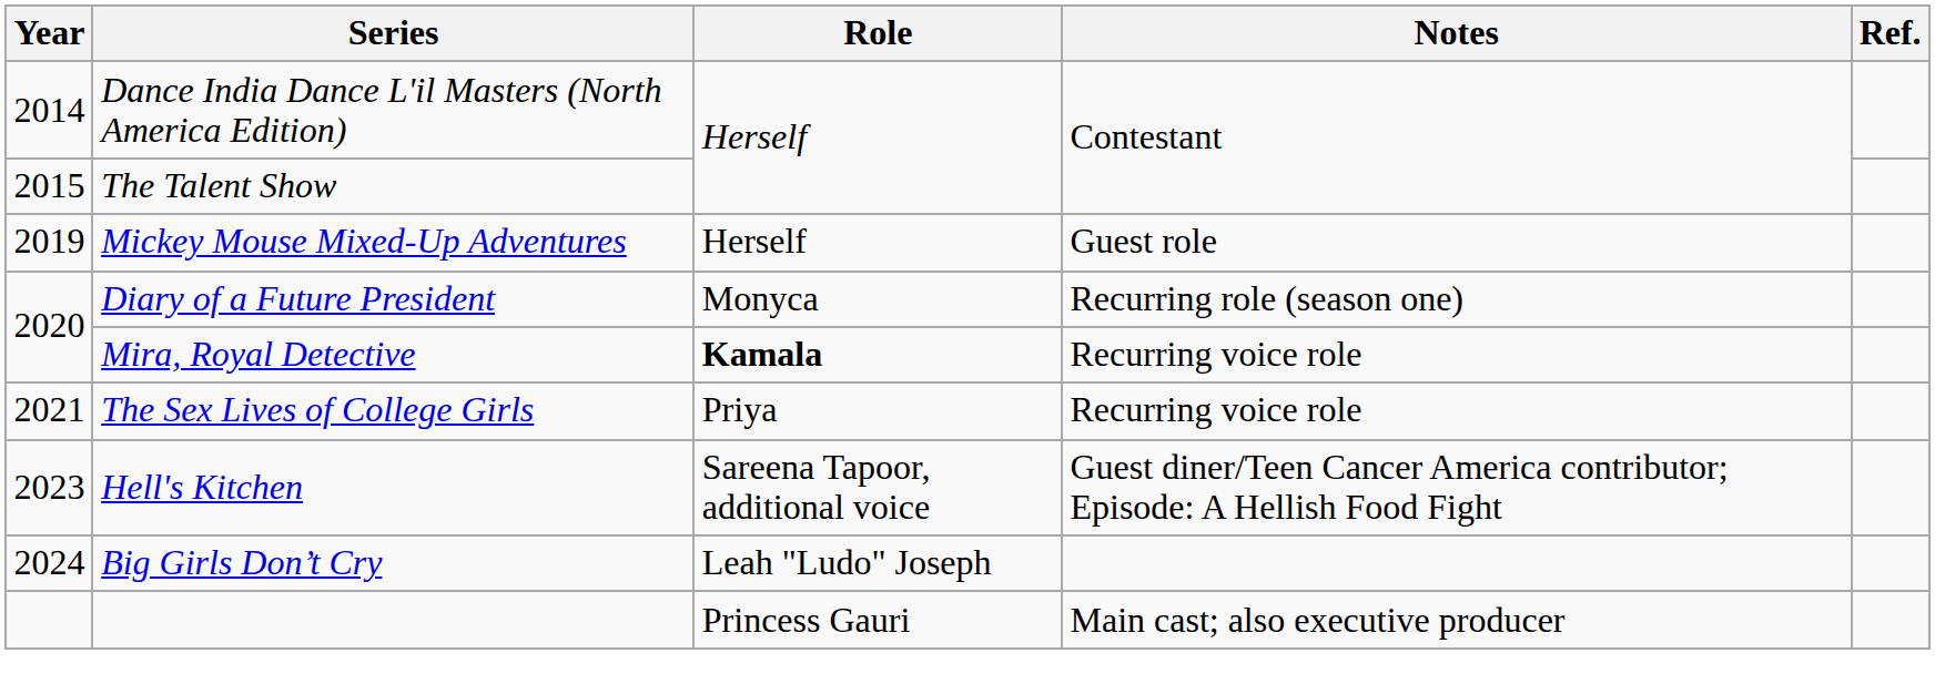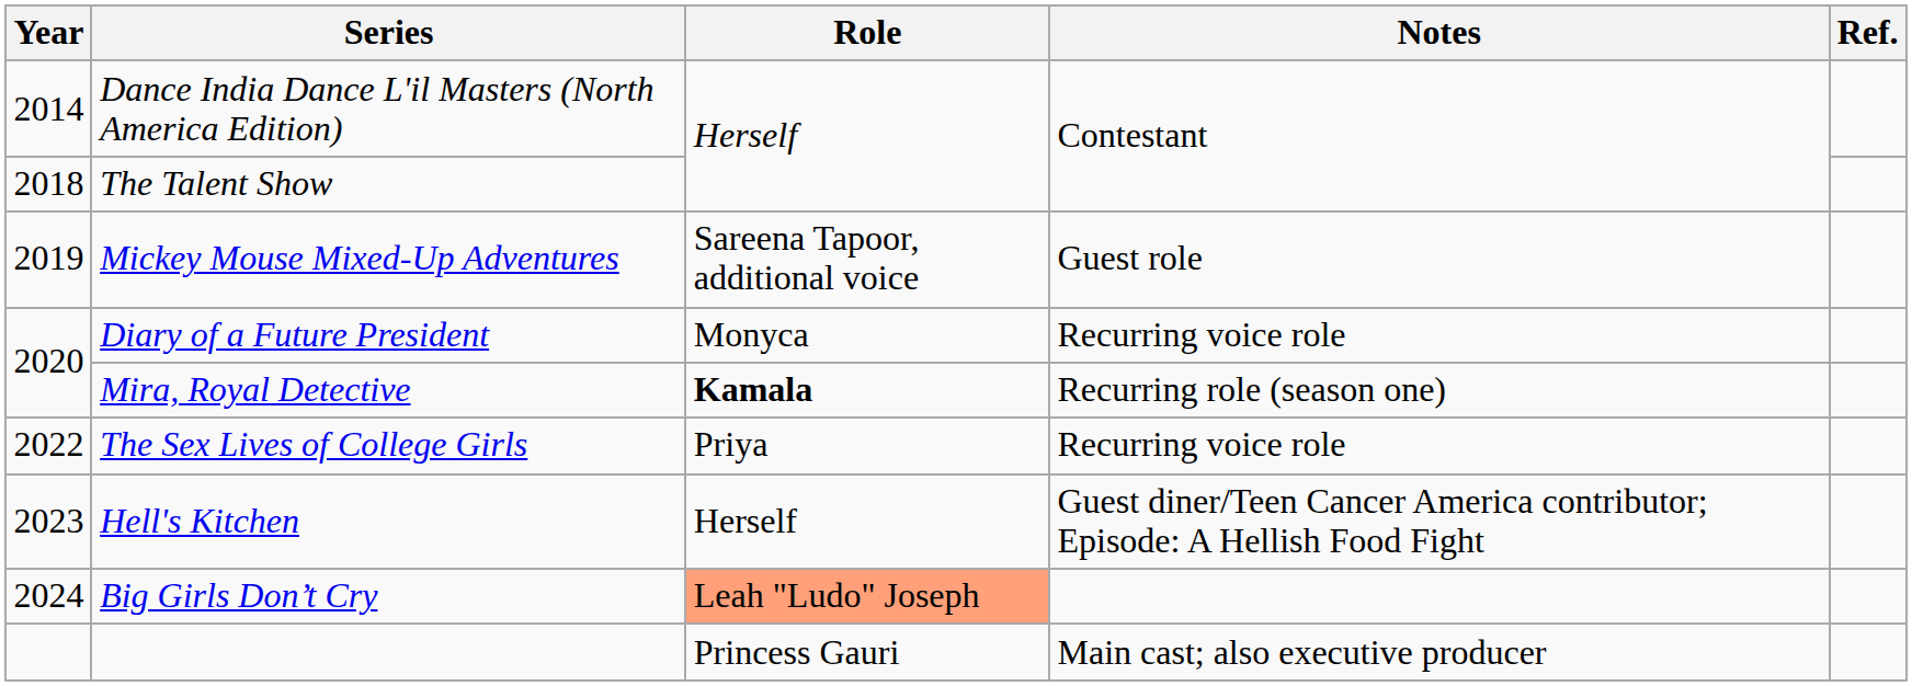 <table class="wikitable">
 <tr>
 <th>Year</th>
 <th>Series</th>
 <th>Role</th>
 <th>Notes</th>
 <th>Ref.</th>
 </tr>
 <tr>
 <td>2014</td>
 <td><em>Dance India Dance L'il Masters (North America Edition)</em></td>
 <td rowspan="2"><em>Herself</em></td>
 <td rowspan="2">Contestant</td>
 </tr>
 <tr>
-<td>2015</td>
+<td>2018</td>
 <td><em>The Talent Show</em></td>
 <td></td>
 </tr>
 <tr>
 <td>2019</td>
 <td><em><a href='#'>Mickey Mouse Mixed-Up Adventures</a></em></td>
-<td>Herself</td>
+<td>Sareena Tapoor, additional voice</td>
 <td>Guest role</td>
 <td></td>
 </tr>
 <tr>
 <td rowspan="2">2020</td>
 <td><em><a href='#'>Diary of a Future President</a></em></td>
 <td>Monyca</td>
-<td>Recurring role (season one)</td>
+<td>Recurring voice role</td>
 <td></td>
 </tr>
 <tr>
 <td><em><a href='#'>Mira, Royal Detective</a></em></td>
 <td><strong>Kamala</strong></td>
-<td>Recurring voice role</td>
+<td>Recurring role (season one)</td>
 <td></td>
 </tr>
 <tr>
-<td>2021</td>
+<td>2022</td>
 <td><em><a href='#'>The Sex Lives of College Girls</a></em></td>
 <td>Priya</td>
 <td>Recurring voice role</td>
 <td></td>
 </tr>
 <tr>
 <td>2023</td>
 <td><em><a href='#'>Hell's Kitchen</a></em></td>
-<td>Sareena Tapoor, additional voice</td>
+<td>Herself</td>
 <td>Guest diner/Teen Cancer America contributor; Episode: A Hellish Food Fight</td>
 <td></td>
 </tr>
 <tr>
 <td>2024</td>
 <td><em><a href='#'>Big Girls Don’t Cry</a></em></td>
-<td>Leah "Ludo" Joseph</td>
+<td style="background: lightsalmon;">Leah "Ludo" Joseph</td>
 <td></td>
 <td></td>
 </tr>
 <tr>
 <td></td>
 <td></td>
 <td>Princess Gauri</td>
 <td>Main cast; also executive producer</td>
 <td></td>
 </tr>
 </table>
